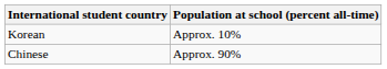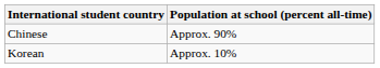 <table class="wikitable">
 <tr>
 <th>International student country</th>
 <th>Population at school (percent all-time)</th>
 </tr>
 <tr>
+<td> Chinese</td>
+<td>Approx. 90%</td>
+</tr>
+<tr>
 <td> Korean</td>
 <td>Approx. 10%</td>
 </tr>
-<tr>
-<td> Chinese</td>
-<td>Approx. 90%</td>
-</tr>
 </table>
